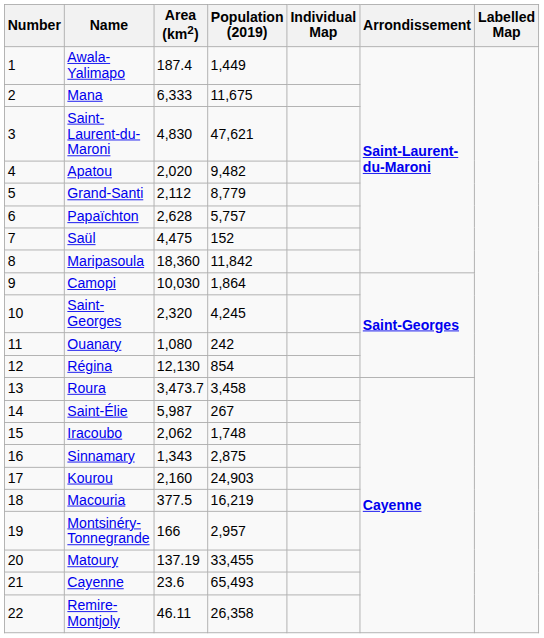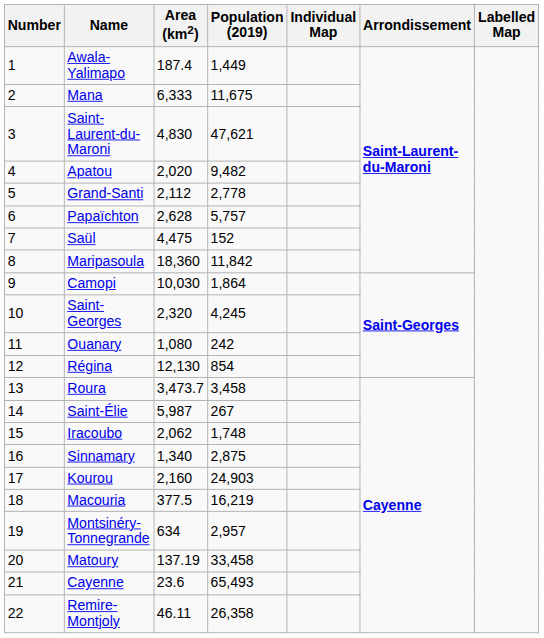 <table class="wikitable sortable">
 <tr>
 <th>Number</th>
 <th>Name</th>
 <th>Area (km<sup>2</sup>)</th>
 <th>Population (2019)</th>
 <th>Individual Map</th>
 <th>Arrondissement</th>
 <th>Labelled Map</th>
 </tr>
 <tr>
 <td>1</td>
 <td><a href='#'>Awala-Yalimapo</a></td>
 <td>187.4</td>
 <td>1,449</td>
 <td></td>
 <td rowspan="8"><a href='#'><strong>Saint-Laurent-du-Maroni</strong></a></td>
 <td rowspan="22"></td>
 </tr>
 <tr>
 <td>2</td>
 <td><a href='#'>Mana</a></td>
 <td>6,333</td>
 <td>11,675</td>
 <td></td>
 </tr>
 <tr>
 <td>3</td>
 <td><a href='#'>Saint-Laurent-du-Maroni</a></td>
 <td>4,830</td>
 <td>47,621</td>
 <td></td>
 </tr>
 <tr>
 <td>4</td>
 <td><a href='#'>Apatou</a></td>
 <td>2,020</td>
 <td>9,482</td>
 <td></td>
 </tr>
 <tr>
 <td>5</td>
 <td><a href='#'>Grand-Santi</a></td>
 <td>2,112</td>
-<td>8,779</td>
+<td>2,778</td>
 <td></td>
 </tr>
 <tr>
 <td>6</td>
 <td><a href='#'>Papaïchton</a></td>
 <td>2,628</td>
 <td>5,757</td>
 <td></td>
 </tr>
 <tr>
 <td>7</td>
 <td><a href='#'>Saül</a></td>
 <td>4,475</td>
 <td>152</td>
 <td></td>
 </tr>
 <tr>
 <td>8</td>
 <td><a href='#'>Maripasoula</a></td>
 <td>18,360</td>
 <td>11,842</td>
 <td></td>
 </tr>
 <tr>
 <td>9</td>
 <td><a href='#'>Camopi</a></td>
 <td>10,030</td>
 <td>1,864</td>
 <td></td>
 <td rowspan="4"><a href='#'><strong>Saint-Georges</strong></a></td>
 </tr>
 <tr>
 <td>10</td>
 <td><a href='#'>Saint-Georges</a></td>
 <td>2,320</td>
 <td>4,245</td>
 <td></td>
 </tr>
 <tr>
 <td>11</td>
 <td><a href='#'>Ouanary</a></td>
 <td>1,080</td>
 <td>242</td>
 <td></td>
 </tr>
 <tr>
 <td>12</td>
 <td><a href='#'>Régina</a></td>
 <td>12,130</td>
 <td>854</td>
 <td></td>
 </tr>
 <tr>
 <td>13</td>
 <td><a href='#'>Roura</a></td>
 <td>3,473.7</td>
 <td>3,458</td>
 <td></td>
 <td rowspan="10"><a href='#'><strong>Cayenne</strong></a></td>
 </tr>
 <tr>
 <td>14</td>
 <td><a href='#'>Saint-Élie</a></td>
 <td>5,987</td>
 <td>267</td>
 <td></td>
 </tr>
 <tr>
 <td>15</td>
 <td><a href='#'>Iracoubo</a></td>
 <td>2,062</td>
 <td>1,748</td>
 <td></td>
 </tr>
 <tr>
 <td>16</td>
 <td><a href='#'>Sinnamary</a></td>
-<td>1,343</td>
+<td>1,340</td>
 <td>2,875</td>
 <td></td>
 </tr>
 <tr>
 <td>17</td>
 <td><a href='#'>Kourou</a></td>
 <td>2,160</td>
 <td>24,903</td>
 <td></td>
 </tr>
 <tr>
 <td>18</td>
 <td><a href='#'>Macouria</a></td>
 <td>377.5</td>
 <td>16,219</td>
 <td></td>
 </tr>
 <tr>
 <td>19</td>
 <td><a href='#'>Montsinéry-Tonnegrande</a></td>
-<td>166</td>
+<td>634</td>
 <td>2,957</td>
 <td></td>
 </tr>
 <tr>
 <td>20</td>
 <td><a href='#'>Matoury</a></td>
 <td>137.19</td>
-<td>33,455</td>
+<td>33,458</td>
 <td></td>
 </tr>
 <tr>
 <td>21</td>
 <td><a href='#'>Cayenne</a></td>
 <td>23.6</td>
 <td>65,493</td>
 <td></td>
 </tr>
 <tr>
 <td>22</td>
 <td><a href='#'>Remire-Montjoly</a></td>
 <td>46.11</td>
 <td>26,358</td>
 <td></td>
 </tr>
 </table>
